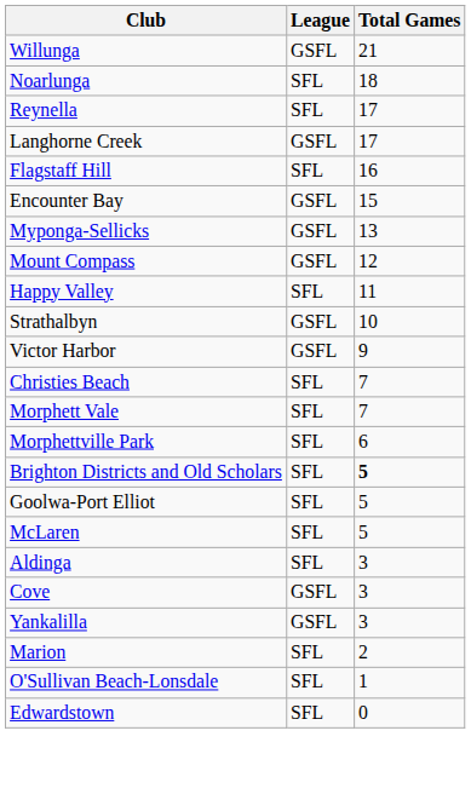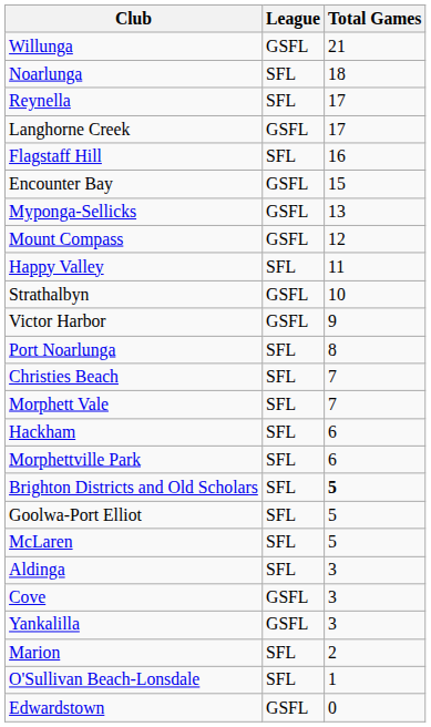 <table class="wikitable">
 <tr>
 <th>Club</th>
 <th>League</th>
 <th>Total Games</th>
 </tr>
 <tr>
 <td><a href='#'>Willunga</a></td>
 <td>GSFL</td>
 <td>21</td>
 </tr>
 <tr>
 <td><a href='#'>Noarlunga</a></td>
 <td>SFL</td>
 <td>18</td>
 </tr>
 <tr>
 <td><a href='#'>Reynella</a></td>
 <td>SFL</td>
 <td>17</td>
 </tr>
 <tr>
 <td>Langhorne Creek</td>
 <td>GSFL</td>
 <td>17</td>
 </tr>
 <tr>
 <td><a href='#'>Flagstaff Hill</a></td>
 <td>SFL</td>
 <td>16</td>
 </tr>
 <tr>
 <td>Encounter Bay</td>
 <td>GSFL</td>
 <td>15</td>
 </tr>
 <tr>
 <td><a href='#'>Myponga-Sellicks</a></td>
 <td>GSFL</td>
 <td>13</td>
 </tr>
 <tr>
 <td><a href='#'>Mount Compass</a></td>
 <td>GSFL</td>
 <td>12</td>
 </tr>
 <tr>
 <td><a href='#'>Happy Valley</a></td>
 <td>SFL</td>
 <td>11</td>
 </tr>
 <tr>
 <td>Strathalbyn</td>
 <td>GSFL</td>
 <td>10</td>
 </tr>
 <tr>
 <td>Victor Harbor</td>
 <td>GSFL</td>
 <td>9</td>
 </tr>
 <tr>
+<td><a href='#'>Port Noarlunga</a></td>
+<td>SFL</td>
+<td>8</td>
+</tr>
+<tr>
 <td><a href='#'>Christies Beach</a></td>
 <td>SFL</td>
 <td>7</td>
 </tr>
 <tr>
 <td><a href='#'>Morphett Vale</a></td>
 <td>SFL</td>
 <td>7</td>
+</tr>
+<tr>
+<td><a href='#'>Hackham</a></td>
+<td>SFL</td>
+<td>6</td>
 </tr>
 <tr>
 <td><a href='#'>Morphettville Park</a></td>
 <td>SFL</td>
 <td>6</td>
 </tr>
 <tr>
 <td><a href='#'>Brighton Districts and Old Scholars</a></td>
 <td>SFL</td>
 <td><strong>5</strong></td>
 </tr>
 <tr>
 <td>Goolwa-Port Elliot</td>
 <td>SFL</td>
 <td>5</td>
 </tr>
 <tr>
 <td><a href='#'>McLaren</a></td>
 <td>SFL</td>
 <td>5</td>
 </tr>
 <tr>
 <td><a href='#'>Aldinga</a></td>
 <td>SFL</td>
 <td>3</td>
 </tr>
 <tr>
 <td><a href='#'>Cove</a></td>
 <td>GSFL</td>
 <td>3</td>
 </tr>
 <tr>
 <td><a href='#'>Yankalilla</a></td>
 <td>GSFL</td>
 <td>3</td>
 </tr>
 <tr>
 <td><a href='#'>Marion</a></td>
 <td>SFL</td>
 <td>2</td>
 </tr>
 <tr>
 <td><a href='#'>O'Sullivan Beach-Lonsdale</a></td>
 <td>SFL</td>
 <td>1</td>
 </tr>
 <tr>
 <td><a href='#'>Edwardstown</a></td>
-<td>SFL</td>
+<td>GSFL</td>
 <td>0</td>
 </tr>
 </table>
